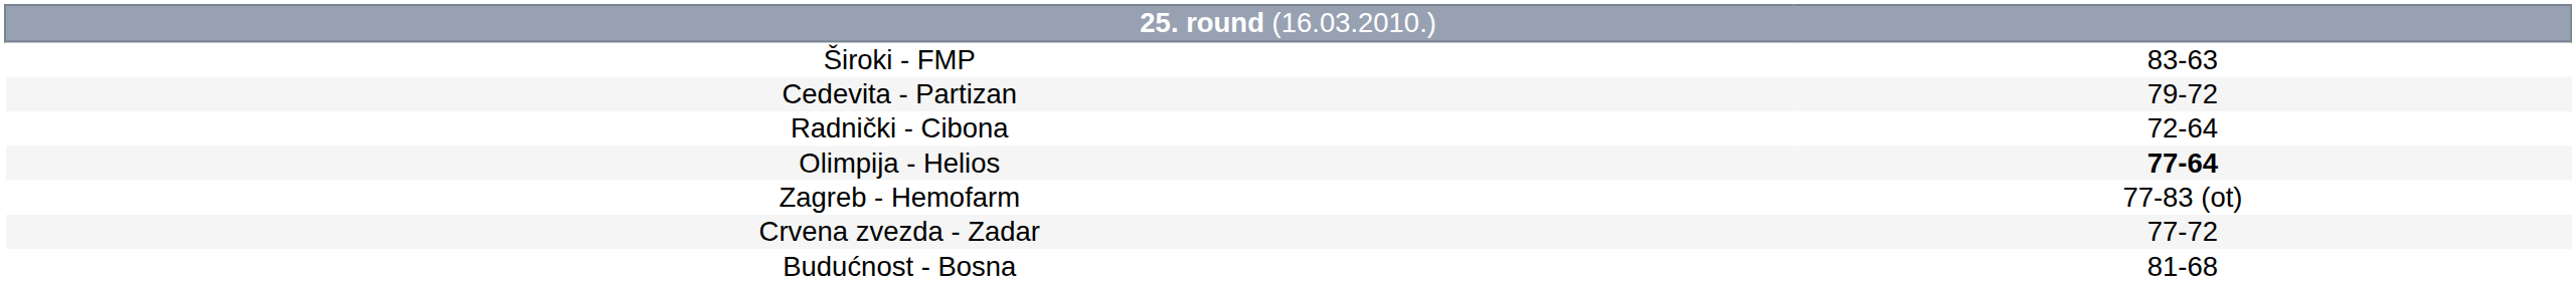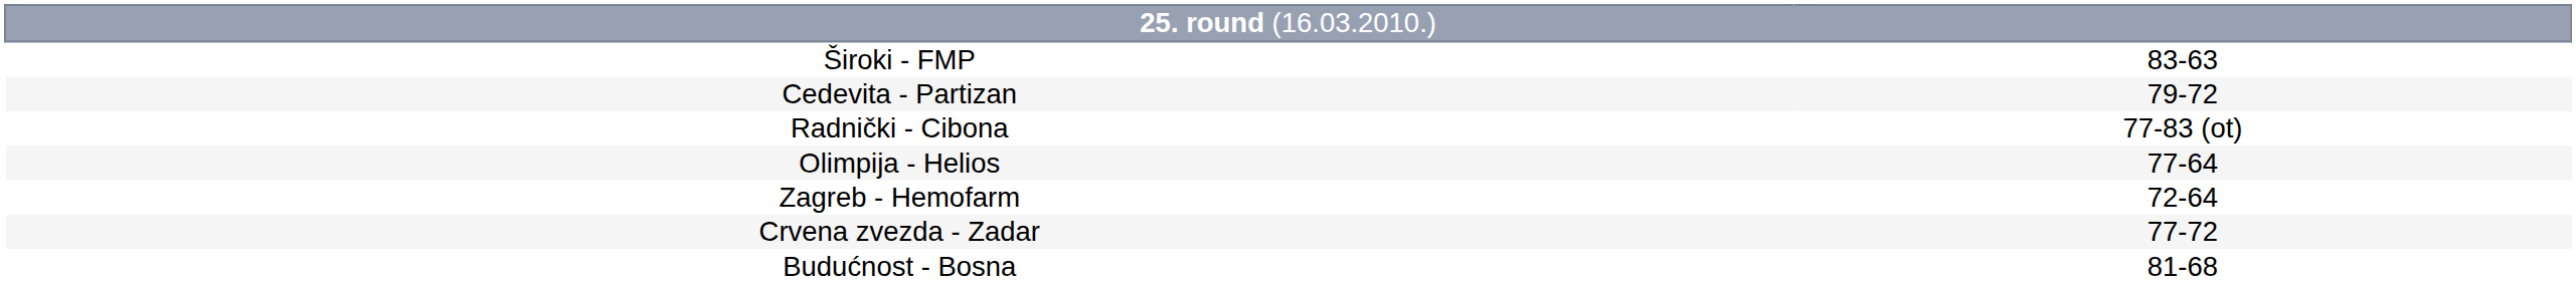 <table border=0 cellspacing=0 cellpadding=1em style="font-size: 85%; border-collapse: collapse;width:100%;">
 <tr>
 <td colspan=5 bgcolor=#98A1B2 style="border:1px solid #7A8392; text-align:center; color:#FFFFFF;"><strong>25. round</strong> (16.03.2010.)</td>
 </tr>
 <tr align=center bgcolor=#FFFFFF>
 <td>Široki - FMP</td>
 <td>83-63</td>
 </tr>
 <tr align=center bgcolor=#f5f5f5>
 <td>Cedevita - Partizan</td>
 <td>79-72</td>
 </tr>
 <tr align=center bgcolor=#FFFFFF>
 <td>Radnički - Cibona</td>
-<td>72-64</td>
+<td>77-83 (ot)</td>
 </tr>
 <tr align=center bgcolor=#f5f5f5>
 <td>Olimpija - Helios</td>
-<td><strong>77-64</strong></td>
+<td>77-64</td>
 </tr>
 <tr align=center bgcolor=#FFFFFF>
 <td>Zagreb - Hemofarm</td>
-<td>77-83 (ot)</td>
+<td>72-64</td>
 </tr>
 <tr align=center bgcolor=#f5f5f5>
 <td>Crvena zvezda - Zadar</td>
 <td>77-72</td>
 </tr>
 <tr align=center bgcolor=#FFFFFF>
 <td>Budućnost - Bosna</td>
 <td>81-68</td>
 </tr>
 </table>
